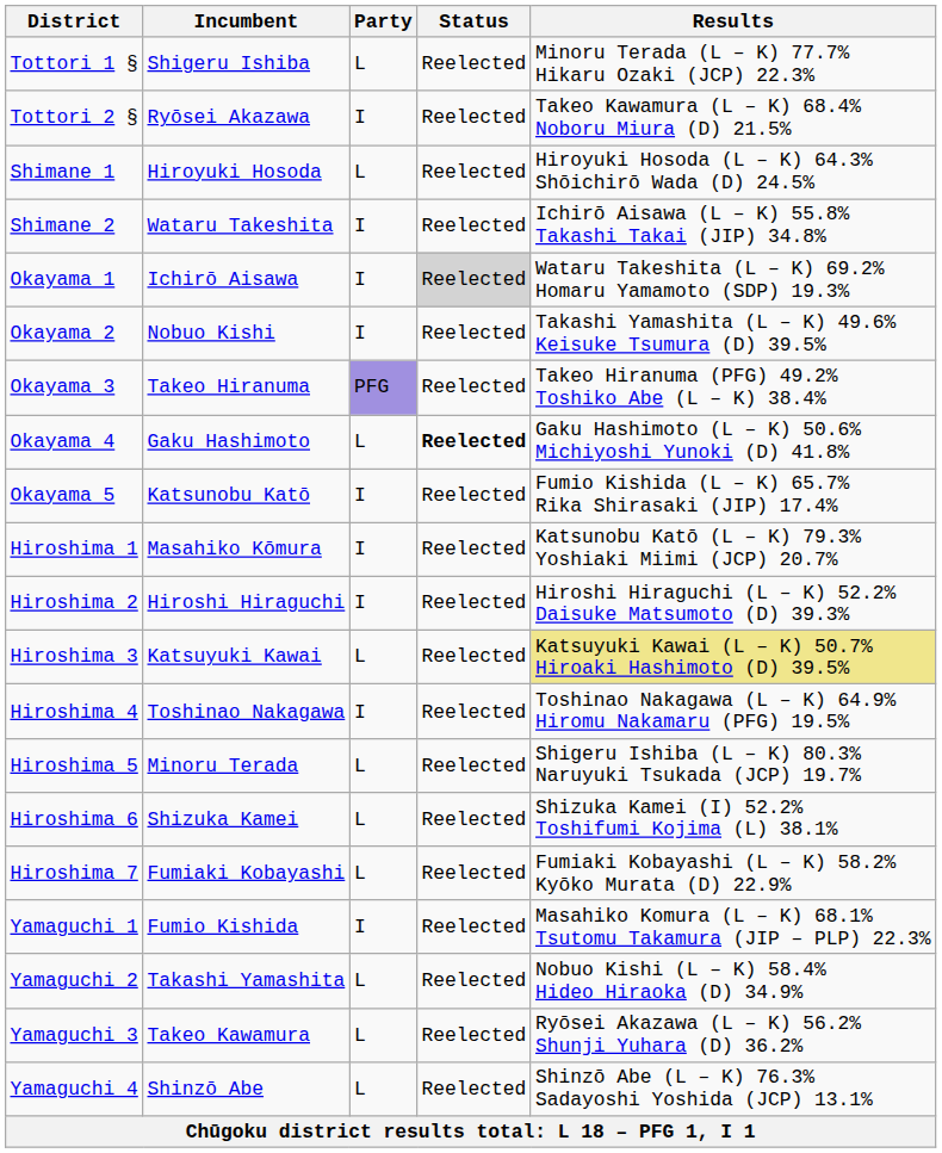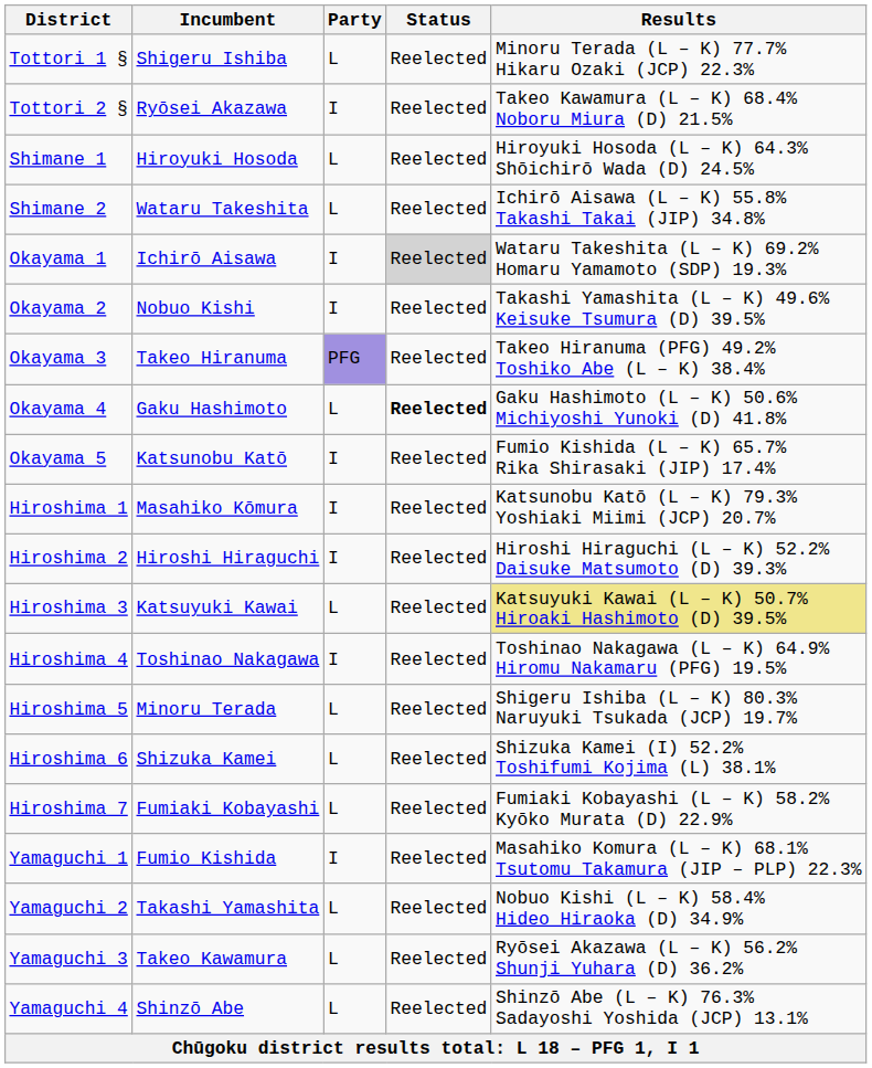 <table class="wikitable">
 <tr>
 <th>District</th>
 <th>Incumbent</th>
 <th>Party</th>
 <th>Status</th>
 <th>Results</th>
 </tr>
 <tr>
 <td><a href='#'>Tottori 1</a> §</td>
 <td><a href='#'>Shigeru Ishiba</a></td>
 <td>L</td>
 <td>Reelected</td>
 <td>Minoru Terada (L – K) 77.7%<br>Hikaru Ozaki (JCP) 22.3%</td>
 </tr>
 <tr>
 <td><a href='#'>Tottori 2</a> §</td>
 <td><a href='#'>Ryōsei Akazawa</a></td>
 <td>I</td>
 <td>Reelected</td>
 <td>Takeo Kawamura (L – K) 68.4%<br><a href='#'>Noboru Miura</a> (D) 21.5%</td>
 </tr>
 <tr>
 <td><a href='#'>Shimane 1</a></td>
 <td><a href='#'>Hiroyuki Hosoda</a></td>
 <td>L</td>
 <td>Reelected</td>
 <td>Hiroyuki Hosoda (L – K) 64.3%<br>Shōichirō Wada (D) 24.5%</td>
 </tr>
 <tr>
 <td><a href='#'>Shimane 2</a></td>
 <td><a href='#'>Wataru Takeshita</a></td>
-<td>I</td>
+<td>L</td>
 <td>Reelected</td>
 <td>Ichirō Aisawa (L – K) 55.8%<br><a href='#'>Takashi Takai</a> (JIP) 34.8%</td>
 </tr>
 <tr>
 <td><a href='#'>Okayama 1</a></td>
 <td><a href='#'>Ichirō Aisawa</a></td>
 <td>I</td>
 <td style="background: lightgrey;">Reelected</td>
 <td>Wataru Takeshita (L – K) 69.2%<br>Homaru Yamamoto (SDP) 19.3%</td>
 </tr>
 <tr>
 <td><a href='#'>Okayama 2</a></td>
 <td><a href='#'>Nobuo Kishi</a></td>
 <td>I</td>
 <td>Reelected</td>
 <td>Takashi Yamashita (L – K) 49.6%<br><a href='#'>Keisuke Tsumura</a> (D) 39.5%</td>
 </tr>
 <tr>
 <td><a href='#'>Okayama 3</a></td>
 <td><a href='#'>Takeo Hiranuma</a></td>
 <td bgcolor="#A090E0">PFG</td>
 <td>Reelected</td>
 <td>Takeo Hiranuma (PFG) 49.2%<br><a href='#'>Toshiko Abe</a> (L – K) 38.4%</td>
 </tr>
 <tr>
 <td><a href='#'>Okayama 4</a></td>
 <td><a href='#'>Gaku Hashimoto</a></td>
 <td>L</td>
 <td><strong>Reelected</strong></td>
 <td>Gaku Hashimoto (L – K) 50.6%<br><a href='#'>Michiyoshi Yunoki</a> (D) 41.8%</td>
 </tr>
 <tr>
 <td><a href='#'>Okayama 5</a></td>
 <td><a href='#'>Katsunobu Katō</a></td>
 <td>I</td>
 <td>Reelected</td>
 <td>Fumio Kishida (L – K) 65.7%<br>Rika Shirasaki (JIP) 17.4%</td>
 </tr>
 <tr>
 <td><a href='#'>Hiroshima 1</a></td>
 <td><a href='#'>Masahiko Kōmura</a></td>
 <td>I</td>
 <td>Reelected</td>
 <td>Katsunobu Katō (L – K) 79.3%<br>Yoshiaki Miimi (JCP) 20.7%</td>
 </tr>
 <tr>
 <td><a href='#'>Hiroshima 2</a></td>
 <td><a href='#'>Hiroshi Hiraguchi</a></td>
 <td>I</td>
 <td>Reelected</td>
 <td>Hiroshi Hiraguchi (L – K) 52.2%<br><a href='#'>Daisuke Matsumoto</a> (D) 39.3%</td>
 </tr>
 <tr>
 <td><a href='#'>Hiroshima 3</a></td>
 <td><a href='#'>Katsuyuki Kawai</a></td>
 <td>L</td>
 <td>Reelected</td>
 <td style="background: khaki;">Katsuyuki Kawai (L – K) 50.7%<br><a href='#'>Hiroaki Hashimoto</a> (D) 39.5%</td>
 </tr>
 <tr>
 <td><a href='#'>Hiroshima 4</a></td>
 <td><a href='#'>Toshinao Nakagawa</a></td>
 <td>I</td>
 <td>Reelected</td>
 <td>Toshinao Nakagawa (L – K) 64.9%<br><a href='#'>Hiromu Nakamaru</a> (PFG) 19.5%</td>
 </tr>
 <tr>
 <td><a href='#'>Hiroshima 5</a></td>
 <td><a href='#'>Minoru Terada</a></td>
 <td>L</td>
 <td>Reelected</td>
 <td>Shigeru Ishiba (L – K) 80.3%<br>Naruyuki Tsukada (JCP) 19.7%</td>
 </tr>
 <tr>
 <td><a href='#'>Hiroshima 6</a></td>
 <td><a href='#'>Shizuka Kamei</a></td>
 <td>L</td>
 <td>Reelected</td>
 <td>Shizuka Kamei (I) 52.2%<br><a href='#'>Toshifumi Kojima</a> (L) 38.1%</td>
 </tr>
 <tr>
 <td><a href='#'>Hiroshima 7</a></td>
 <td><a href='#'>Fumiaki Kobayashi</a></td>
 <td>L</td>
 <td>Reelected</td>
 <td>Fumiaki Kobayashi (L – K) 58.2%<br>Kyōko Murata (D) 22.9%</td>
 </tr>
 <tr>
 <td><a href='#'>Yamaguchi 1</a></td>
 <td><a href='#'>Fumio Kishida</a></td>
 <td>I</td>
 <td>Reelected</td>
 <td>Masahiko Komura (L – K) 68.1%<br><a href='#'>Tsutomu Takamura</a> (JIP – PLP) 22.3%</td>
 </tr>
 <tr>
 <td><a href='#'>Yamaguchi 2</a></td>
 <td><a href='#'>Takashi Yamashita</a></td>
 <td>L</td>
 <td>Reelected</td>
 <td>Nobuo Kishi (L – K) 58.4%<br><a href='#'>Hideo Hiraoka</a> (D) 34.9%</td>
 </tr>
 <tr>
 <td><a href='#'>Yamaguchi 3</a></td>
 <td><a href='#'>Takeo Kawamura</a></td>
 <td>L</td>
 <td>Reelected</td>
 <td>Ryōsei Akazawa (L – K) 56.2%<br><a href='#'>Shunji Yuhara</a> (D) 36.2%</td>
 </tr>
 <tr>
 <td><a href='#'>Yamaguchi 4</a></td>
 <td><a href='#'>Shinzō Abe</a></td>
 <td>L</td>
 <td>Reelected</td>
 <td>Shinzō Abe (L – K) 76.3%<br>Sadayoshi Yoshida (JCP) 13.1%</td>
 </tr>
 <tr>
 <th colspan="5">Chūgoku district results total: L 18 – PFG 1, I 1</th>
 </tr>
 </table>
